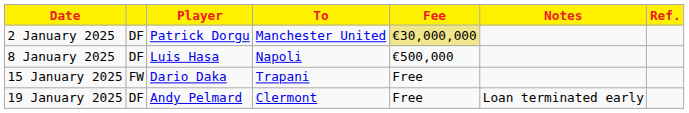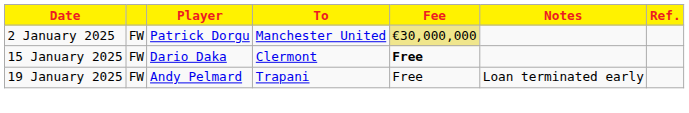 <table class="wikitable">
 <tr>
 <th style="background:#fff200; color:#ed1b23; text-align:center;">Date</th>
 <th style="background:#fff200; color:#ed1b23; text-align:center;"></th>
 <th style="background:#fff200; color:#ed1b23; text-align:center;">Player</th>
 <th style="background:#fff200; color:#ed1b23; text-align:center;">To</th>
 <th style="background:#fff200; color:#ed1b23; text-align:center;">Fee</th>
 <th style="background:#fff200; color:#ed1b23; text-align:center;">Notes</th>
 <th style="background:#fff200; color:#ed1b23; text-align:center;">Ref.</th>
 </tr>
 <tr>
 <td>2 January 2025</td>
-<td>DF</td>
+<td>FW</td>
 <td> <a href='#'>Patrick Dorgu</a></td>
 <td> <a href='#'>Manchester United</a></td>
 <td style="background: khaki;">€30,000,000</td>
 <td></td>
 <td></td>
 </tr>
 <tr>
-<td>8 January 2025</td>
-<td>DF</td>
-<td> <a href='#'>Luis Hasa</a></td>
-<td> <a href='#'>Napoli</a></td>
-<td>€500,000</td>
-<td></td>
-<td></td>
-</tr>
-<tr>
 <td>15 January 2025</td>
 <td>FW</td>
 <td> <a href='#'>Dario Daka</a></td>
-<td> <a href='#'>Trapani</a></td>
-<td>Free</td>
+<td> <a href='#'>Clermont</a></td>
+<td><strong>Free</strong></td>
 <td></td>
 <td></td>
 </tr>
 <tr>
 <td>19 January 2025</td>
-<td>DF</td>
+<td>FW</td>
 <td> <a href='#'>Andy Pelmard</a></td>
-<td> <a href='#'>Clermont</a></td>
+<td> <a href='#'>Trapani</a></td>
 <td>Free</td>
 <td>Loan terminated early</td>
 <td></td>
 </tr>
 </table>
